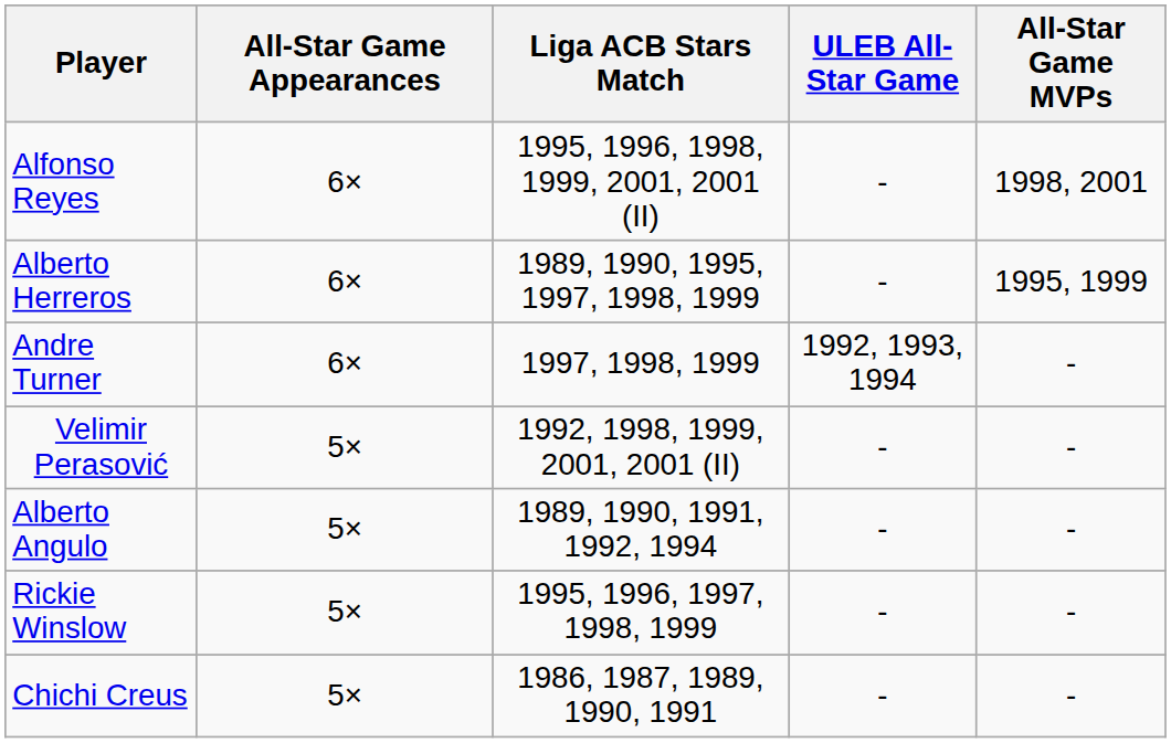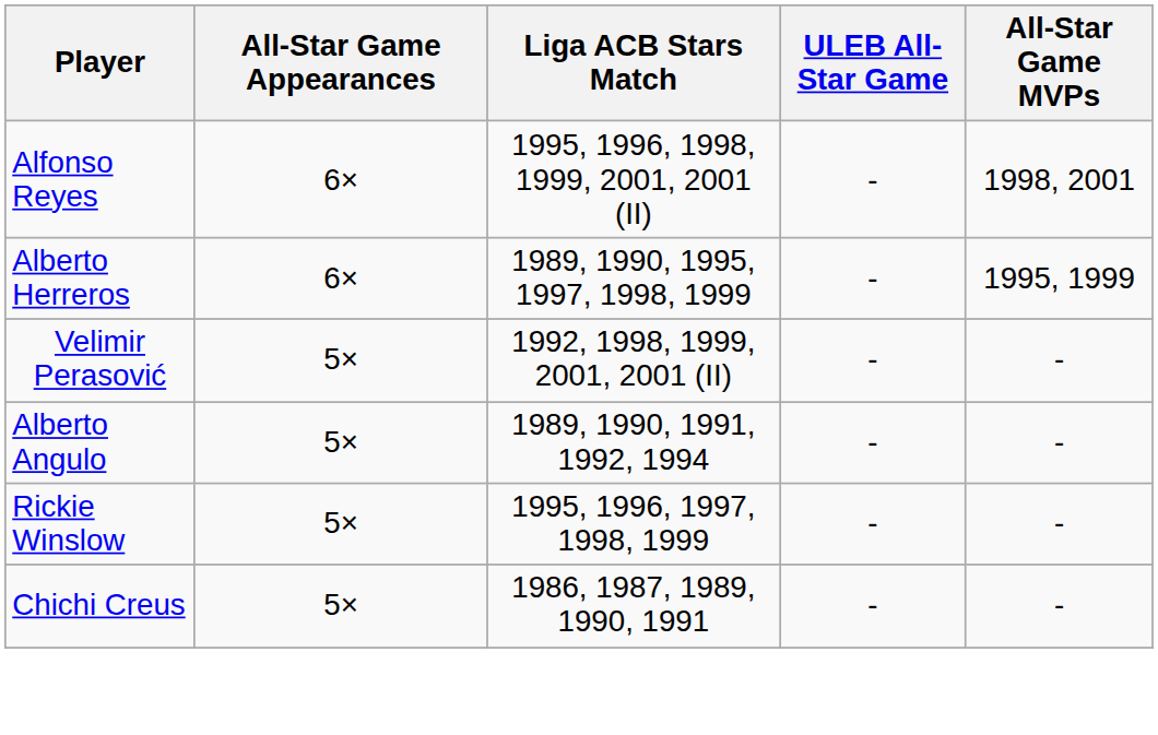 <table class="wikitable sortable">
 <tr>
 <th>Player</th>
 <th>All-Star Game Appearances</th>
 <th>Liga ACB Stars Match</th>
 <th><a href='#'>ULEB All-Star Game</a></th>
 <th>All-Star Game MVPs</th>
 </tr>
 <tr>
 <td> <a href='#'>Alfonso Reyes</a></td>
 <td style="text-align:center">6×</td>
 <td style="text-align:center">1995, 1996, 1998, 1999, 2001, 2001 (II)</td>
 <td style="text-align:center">-</td>
 <td style="text-align:center">1998, 2001</td>
 </tr>
 <tr>
 <td> <a href='#'>Alberto Herreros</a></td>
 <td style="text-align:center">6×</td>
 <td style="text-align:center">1989, 1990, 1995, 1997, 1998, 1999</td>
 <td style="text-align:center">-</td>
 <td style="text-align:center">1995, 1999</td>
-</tr>
-<tr>
-<td> <a href='#'>Andre Turner</a></td>
-<td style="text-align:center">6×</td>
-<td style="text-align:center">1997, 1998, 1999</td>
-<td style="text-align:center">1992, 1993, 1994</td>
-<td style="text-align:center">-</td>
 </tr>
 <tr style="text-align:center"|->
 <td> <a href='#'>Velimir Perasović</a></td>
 <td style="text-align:center">5×</td>
 <td style="text-align:center">1992, 1998, 1999, 2001, 2001 (II)</td>
 <td style="text-align:center">-</td>
 <td style="text-align:center">-</td>
 </tr>
 <tr>
 <td> <a href='#'>Alberto Angulo</a></td>
 <td style="text-align:center">5×</td>
 <td style="text-align:center">1989, 1990, 1991, 1992, 1994</td>
 <td style="text-align:center">-</td>
 <td style="text-align:center">-</td>
 </tr>
 <tr>
 <td> <a href='#'>Rickie Winslow</a></td>
 <td style="text-align:center">5×</td>
 <td style="text-align:center">1995, 1996, 1997, 1998, 1999</td>
 <td style="text-align:center">-</td>
 <td style="text-align:center">-</td>
 </tr>
 <tr>
 <td> <a href='#'>Chichi Creus</a></td>
 <td style="text-align:center">5×</td>
 <td style="text-align:center">1986, 1987, 1989, 1990, 1991</td>
 <td style="text-align:center">-</td>
 <td style="text-align:center">-</td>
 </tr>
 </table>
